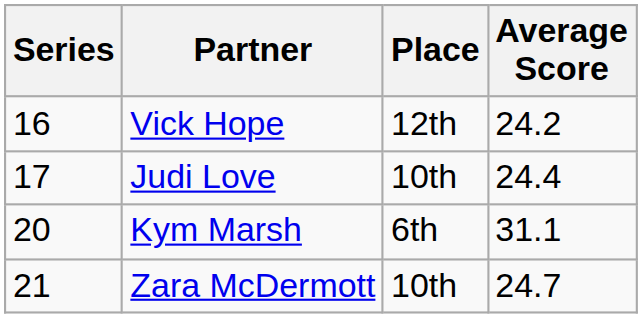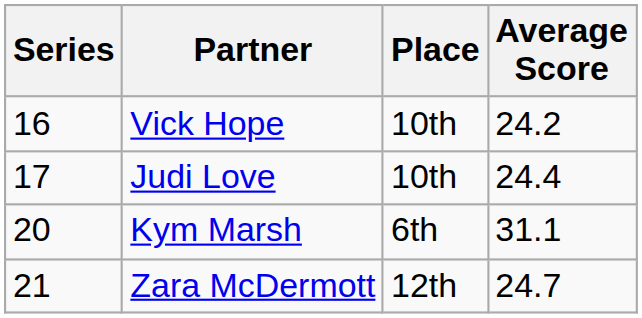 <table class="wikitable" text-align:center;">
 <tr>
 <th>Series</th>
 <th>Partner</th>
 <th>Place</th>
 <th>Average<br>Score</th>
 </tr>
 <tr>
 <td>16</td>
 <td><a href='#'>Vick Hope</a></td>
-<td>12th</td>
+<td>10th</td>
 <td>24.2</td>
 </tr>
 <tr>
 <td>17</td>
 <td><a href='#'>Judi Love</a></td>
 <td>10th</td>
 <td>24.4</td>
 </tr>
 <tr>
 <td>20</td>
 <td><a href='#'>Kym Marsh</a></td>
 <td>6th</td>
 <td>31.1</td>
 </tr>
 <tr>
 <td>21</td>
 <td><a href='#'>Zara McDermott</a></td>
-<td>10th</td>
+<td>12th</td>
 <td>24.7</td>
 </tr>
 </table>
